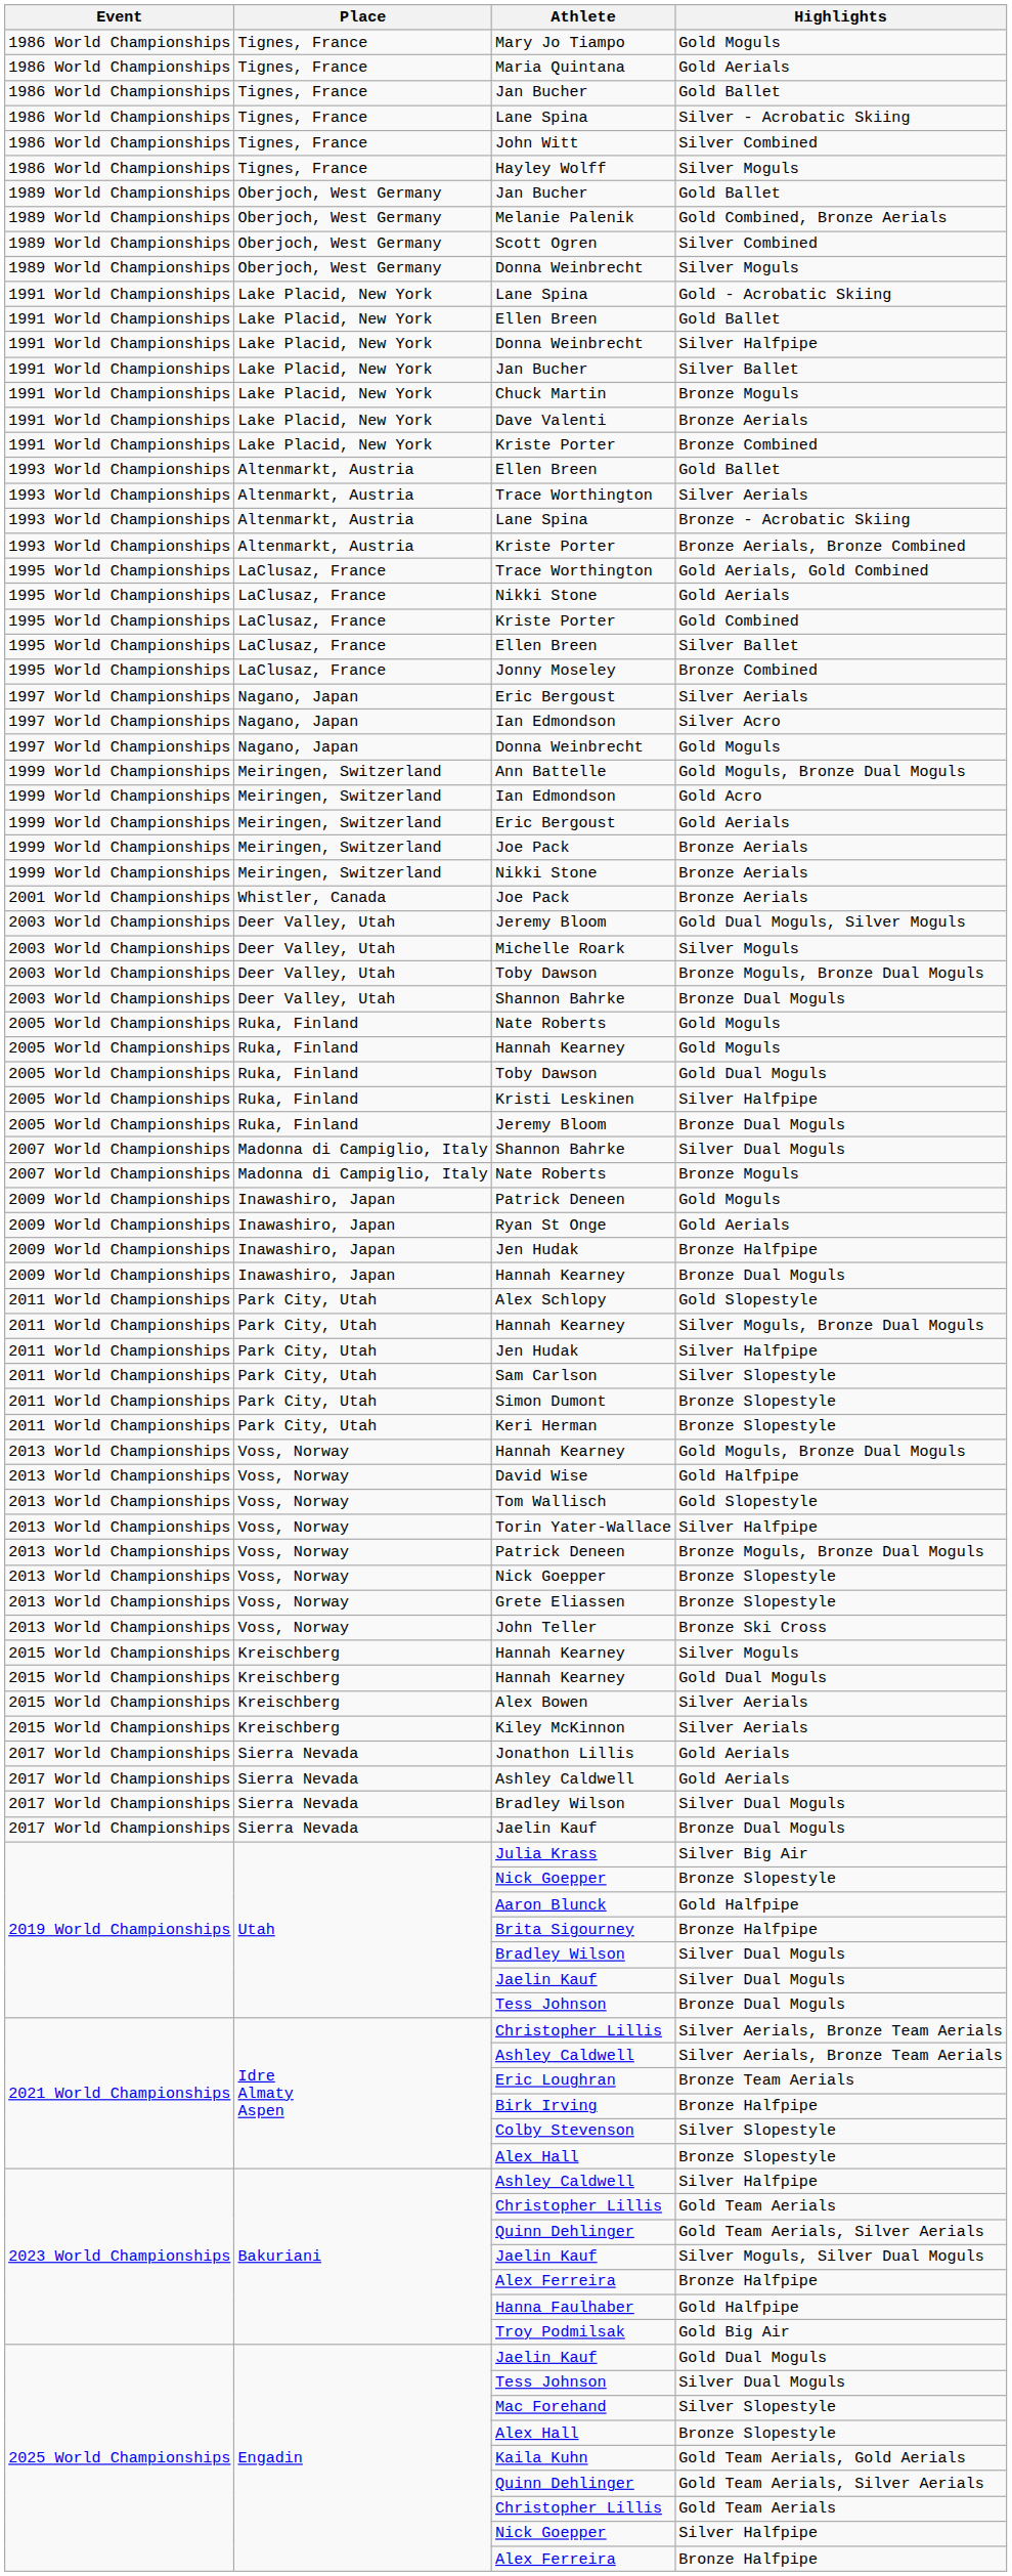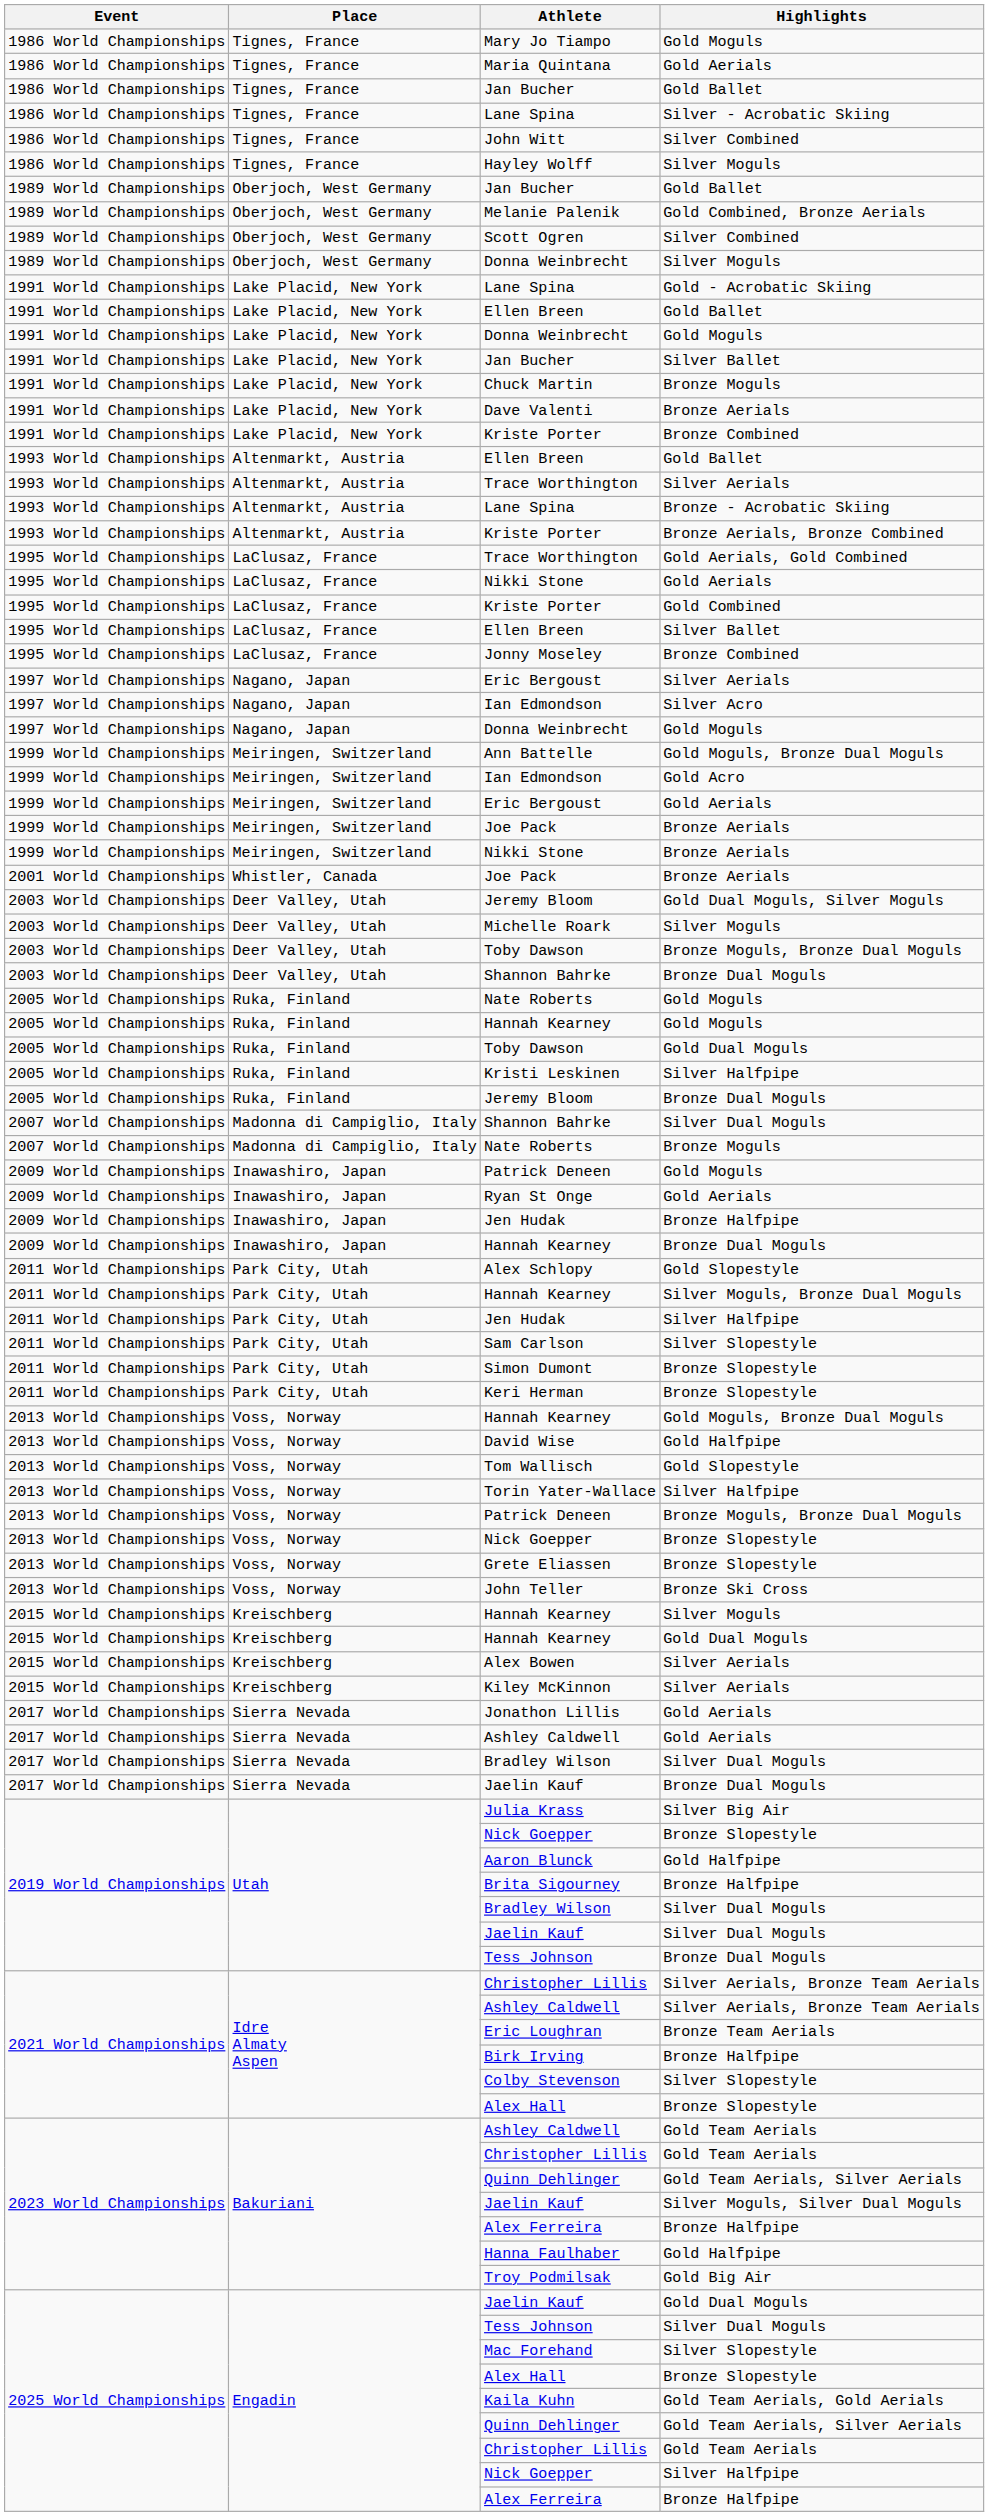 <table class="wikitable">
 <tr>
 <th>Event</th>
 <th>Place</th>
 <th>Athlete</th>
 <th>Highlights</th>
 </tr>
 <tr>
 <td>1986 World Championships</td>
 <td> Tignes, France</td>
 <td>Mary Jo Tiampo</td>
 <td>Gold Moguls</td>
 </tr>
 <tr>
 <td>1986 World Championships</td>
 <td> Tignes, France</td>
 <td>Maria Quintana</td>
 <td>Gold Aerials</td>
 </tr>
 <tr>
 <td>1986 World Championships</td>
 <td> Tignes, France</td>
 <td>Jan Bucher</td>
 <td>Gold Ballet</td>
 </tr>
 <tr>
 <td>1986 World Championships</td>
 <td> Tignes, France</td>
 <td>Lane Spina</td>
 <td>Silver - Acrobatic Skiing</td>
 </tr>
 <tr>
 <td>1986 World Championships</td>
 <td> Tignes, France</td>
 <td>John Witt</td>
 <td>Silver Combined</td>
 </tr>
 <tr>
 <td>1986 World Championships</td>
 <td> Tignes, France</td>
 <td>Hayley Wolff</td>
 <td>Silver Moguls</td>
 </tr>
 <tr>
 <td>1989 World Championships</td>
 <td> Oberjoch, West Germany</td>
 <td>Jan Bucher</td>
 <td>Gold Ballet</td>
 </tr>
 <tr>
 <td>1989 World Championships</td>
 <td> Oberjoch, West Germany</td>
 <td>Melanie Palenik</td>
 <td>Gold Combined, Bronze Aerials</td>
 </tr>
 <tr>
 <td>1989 World Championships</td>
 <td> Oberjoch, West Germany</td>
 <td>Scott Ogren</td>
 <td>Silver Combined</td>
 </tr>
 <tr>
 <td>1989 World Championships</td>
 <td> Oberjoch, West Germany</td>
 <td>Donna Weinbrecht</td>
 <td>Silver Moguls</td>
 </tr>
 <tr>
 <td>1991 World Championships</td>
 <td> Lake Placid, New York</td>
 <td>Lane Spina</td>
 <td>Gold - Acrobatic Skiing</td>
 </tr>
 <tr>
 <td>1991 World Championships</td>
 <td> Lake Placid, New York</td>
 <td>Ellen Breen</td>
 <td>Gold Ballet</td>
 </tr>
 <tr>
 <td>1991 World Championships</td>
 <td> Lake Placid, New York</td>
 <td>Donna Weinbrecht</td>
-<td>Silver Halfpipe</td>
+<td>Gold Moguls</td>
 </tr>
 <tr>
 <td>1991 World Championships</td>
 <td> Lake Placid, New York</td>
 <td>Jan Bucher</td>
 <td>Silver Ballet</td>
 </tr>
 <tr>
 <td>1991 World Championships</td>
 <td> Lake Placid, New York</td>
 <td>Chuck Martin</td>
 <td>Bronze Moguls</td>
 </tr>
 <tr>
 <td>1991 World Championships</td>
 <td> Lake Placid, New York</td>
 <td>Dave Valenti</td>
 <td>Bronze Aerials</td>
 </tr>
 <tr>
 <td>1991 World Championships</td>
 <td> Lake Placid, New York</td>
 <td>Kriste Porter</td>
 <td>Bronze Combined</td>
 </tr>
 <tr>
 <td>1993 World Championships</td>
 <td> Altenmarkt, Austria</td>
 <td>Ellen Breen</td>
 <td>Gold Ballet</td>
 </tr>
 <tr>
 <td>1993 World Championships</td>
 <td> Altenmarkt, Austria</td>
 <td>Trace Worthington</td>
 <td>Silver Aerials</td>
 </tr>
 <tr>
 <td>1993 World Championships</td>
 <td> Altenmarkt, Austria</td>
 <td>Lane Spina</td>
 <td>Bronze - Acrobatic Skiing</td>
 </tr>
 <tr>
 <td>1993 World Championships</td>
 <td> Altenmarkt, Austria</td>
 <td>Kriste Porter</td>
 <td>Bronze Aerials, Bronze Combined</td>
 </tr>
 <tr>
 <td>1995 World Championships</td>
 <td> LaClusaz, France</td>
 <td>Trace Worthington</td>
 <td>Gold Aerials, Gold Combined</td>
 </tr>
 <tr>
 <td>1995 World Championships</td>
 <td> LaClusaz, France</td>
 <td>Nikki Stone</td>
 <td>Gold Aerials</td>
 </tr>
 <tr>
 <td>1995 World Championships</td>
 <td> LaClusaz, France</td>
 <td>Kriste Porter</td>
 <td>Gold Combined</td>
 </tr>
 <tr>
 <td>1995 World Championships</td>
 <td> LaClusaz, France</td>
 <td>Ellen Breen</td>
 <td>Silver Ballet</td>
 </tr>
 <tr>
 <td>1995 World Championships</td>
 <td> LaClusaz, France</td>
 <td>Jonny Moseley</td>
 <td>Bronze Combined</td>
 </tr>
 <tr>
 <td>1997 World Championships</td>
 <td> Nagano, Japan</td>
 <td>Eric Bergoust</td>
 <td>Silver Aerials</td>
 </tr>
 <tr>
 <td>1997 World Championships</td>
 <td> Nagano, Japan</td>
 <td>Ian Edmondson</td>
 <td>Silver Acro</td>
 </tr>
 <tr>
 <td>1997 World Championships</td>
 <td> Nagano, Japan</td>
 <td>Donna Weinbrecht</td>
 <td>Gold Moguls</td>
 </tr>
 <tr>
 <td>1999 World Championships</td>
 <td> Meiringen, Switzerland</td>
 <td>Ann Battelle</td>
 <td>Gold Moguls, Bronze Dual Moguls</td>
 </tr>
 <tr>
 <td>1999 World Championships</td>
 <td> Meiringen, Switzerland</td>
 <td>Ian Edmondson</td>
 <td>Gold Acro</td>
 </tr>
 <tr>
 <td>1999 World Championships</td>
 <td> Meiringen, Switzerland</td>
 <td>Eric Bergoust</td>
 <td>Gold Aerials</td>
 </tr>
 <tr>
 <td>1999 World Championships</td>
 <td> Meiringen, Switzerland</td>
 <td>Joe Pack</td>
 <td>Bronze Aerials</td>
 </tr>
 <tr>
 <td>1999 World Championships</td>
 <td> Meiringen, Switzerland</td>
 <td>Nikki Stone</td>
 <td>Bronze Aerials</td>
 </tr>
 <tr>
 <td>2001 World Championships</td>
 <td> Whistler, Canada</td>
 <td>Joe Pack</td>
 <td>Bronze Aerials</td>
 </tr>
 <tr>
 <td>2003 World Championships</td>
 <td> Deer Valley, Utah</td>
 <td>Jeremy Bloom</td>
 <td>Gold Dual Moguls, Silver Moguls</td>
 </tr>
 <tr>
 <td>2003 World Championships</td>
 <td> Deer Valley, Utah</td>
 <td>Michelle Roark</td>
 <td>Silver Moguls</td>
 </tr>
 <tr>
 <td>2003 World Championships</td>
 <td> Deer Valley, Utah</td>
 <td>Toby Dawson</td>
 <td>Bronze Moguls, Bronze Dual Moguls</td>
 </tr>
 <tr>
 <td>2003 World Championships</td>
 <td> Deer Valley, Utah</td>
 <td>Shannon Bahrke</td>
 <td>Bronze Dual Moguls</td>
 </tr>
 <tr>
 <td>2005 World Championships</td>
 <td> Ruka, Finland</td>
 <td>Nate Roberts</td>
 <td>Gold Moguls</td>
 </tr>
 <tr>
 <td>2005 World Championships</td>
 <td> Ruka, Finland</td>
 <td>Hannah Kearney</td>
 <td>Gold Moguls</td>
 </tr>
 <tr>
 <td>2005 World Championships</td>
 <td> Ruka, Finland</td>
 <td>Toby Dawson</td>
 <td>Gold Dual Moguls</td>
 </tr>
 <tr>
 <td>2005 World Championships</td>
 <td> Ruka, Finland</td>
 <td>Kristi Leskinen</td>
 <td>Silver Halfpipe</td>
 </tr>
 <tr>
 <td>2005 World Championships</td>
 <td> Ruka, Finland</td>
 <td>Jeremy Bloom</td>
 <td>Bronze Dual Moguls</td>
 </tr>
 <tr>
 <td>2007 World Championships</td>
 <td> Madonna di Campiglio, Italy</td>
 <td>Shannon Bahrke</td>
 <td>Silver Dual Moguls</td>
 </tr>
 <tr>
 <td>2007 World Championships</td>
 <td> Madonna di Campiglio, Italy</td>
 <td>Nate Roberts</td>
 <td>Bronze Moguls</td>
 </tr>
 <tr>
 <td>2009 World Championships</td>
 <td> Inawashiro, Japan</td>
 <td>Patrick Deneen</td>
 <td>Gold Moguls</td>
 </tr>
 <tr>
 <td>2009 World Championships</td>
 <td> Inawashiro, Japan</td>
 <td>Ryan St Onge</td>
 <td>Gold Aerials</td>
 </tr>
 <tr>
 <td>2009 World Championships</td>
 <td> Inawashiro, Japan</td>
 <td>Jen Hudak</td>
 <td>Bronze Halfpipe</td>
 </tr>
 <tr>
 <td>2009 World Championships</td>
 <td> Inawashiro, Japan</td>
 <td>Hannah Kearney</td>
 <td>Bronze Dual Moguls</td>
 </tr>
 <tr>
 <td>2011 World Championships</td>
 <td> Park City, Utah</td>
 <td>Alex Schlopy</td>
 <td>Gold Slopestyle</td>
 </tr>
 <tr>
 <td>2011 World Championships</td>
 <td> Park City, Utah</td>
 <td>Hannah Kearney</td>
 <td>Silver Moguls, Bronze Dual Moguls</td>
 </tr>
 <tr>
 <td>2011 World Championships</td>
 <td> Park City, Utah</td>
 <td>Jen Hudak</td>
 <td>Silver Halfpipe</td>
 </tr>
 <tr>
 <td>2011 World Championships</td>
 <td> Park City, Utah</td>
 <td>Sam Carlson</td>
 <td>Silver Slopestyle</td>
 </tr>
 <tr>
 <td>2011 World Championships</td>
 <td> Park City, Utah</td>
 <td>Simon Dumont</td>
 <td>Bronze Slopestyle</td>
 </tr>
 <tr>
 <td>2011 World Championships</td>
 <td> Park City, Utah</td>
 <td>Keri Herman</td>
 <td>Bronze Slopestyle</td>
 </tr>
 <tr>
 <td>2013 World Championships</td>
 <td> Voss, Norway</td>
 <td>Hannah Kearney</td>
 <td>Gold Moguls, Bronze Dual Moguls</td>
 </tr>
 <tr>
 <td>2013 World Championships</td>
 <td> Voss, Norway</td>
 <td>David Wise</td>
 <td>Gold Halfpipe</td>
 </tr>
 <tr>
 <td>2013 World Championships</td>
 <td> Voss, Norway</td>
 <td>Tom Wallisch</td>
 <td>Gold Slopestyle</td>
 </tr>
 <tr>
 <td>2013 World Championships</td>
 <td> Voss, Norway</td>
 <td>Torin Yater-Wallace</td>
 <td>Silver Halfpipe</td>
 </tr>
 <tr>
 <td>2013 World Championships</td>
 <td> Voss, Norway</td>
 <td>Patrick Deneen</td>
 <td>Bronze Moguls, Bronze Dual Moguls</td>
 </tr>
 <tr>
 <td>2013 World Championships</td>
 <td> Voss, Norway</td>
 <td>Nick Goepper</td>
 <td>Bronze Slopestyle</td>
 </tr>
 <tr>
 <td>2013 World Championships</td>
 <td> Voss, Norway</td>
 <td>Grete Eliassen</td>
 <td>Bronze Slopestyle</td>
 </tr>
 <tr>
 <td>2013 World Championships</td>
 <td> Voss, Norway</td>
 <td>John Teller</td>
 <td>Bronze Ski Cross</td>
 </tr>
 <tr>
 <td>2015 World Championships</td>
 <td> Kreischberg</td>
 <td>Hannah Kearney</td>
 <td>Silver Moguls</td>
 </tr>
 <tr>
 <td>2015 World Championships</td>
 <td> Kreischberg</td>
 <td>Hannah Kearney</td>
 <td>Gold Dual Moguls</td>
 </tr>
 <tr>
 <td>2015 World Championships</td>
 <td> Kreischberg</td>
 <td>Alex Bowen</td>
 <td>Silver Aerials</td>
 </tr>
 <tr>
 <td>2015 World Championships</td>
 <td> Kreischberg</td>
 <td>Kiley McKinnon</td>
 <td>Silver Aerials</td>
 </tr>
 <tr>
 <td>2017 World Championships</td>
 <td> Sierra Nevada</td>
 <td>Jonathon Lillis</td>
 <td>Gold Aerials</td>
 </tr>
 <tr>
 <td>2017 World Championships</td>
 <td> Sierra Nevada</td>
 <td>Ashley Caldwell</td>
 <td>Gold Aerials</td>
 </tr>
 <tr>
 <td>2017 World Championships</td>
 <td> Sierra Nevada</td>
 <td>Bradley Wilson</td>
 <td>Silver Dual Moguls</td>
 </tr>
 <tr>
 <td>2017 World Championships</td>
 <td> Sierra Nevada</td>
 <td>Jaelin Kauf</td>
 <td>Bronze Dual Moguls</td>
 </tr>
 <tr>
 <td rowspan=7><a href='#'>2019 World Championships</a></td>
 <td rowspan=7> <a href='#'>Utah</a></td>
 <td><a href='#'>Julia Krass</a></td>
 <td>Silver Big Air</td>
 </tr>
 <tr>
 <td><a href='#'>Nick Goepper</a></td>
 <td>Bronze Slopestyle</td>
 </tr>
 <tr>
 <td><a href='#'>Aaron Blunck</a></td>
 <td>Gold Halfpipe</td>
 </tr>
 <tr>
 <td><a href='#'>Brita Sigourney</a></td>
 <td>Bronze Halfpipe</td>
 </tr>
 <tr>
 <td><a href='#'>Bradley Wilson</a></td>
 <td>Silver Dual Moguls</td>
 </tr>
 <tr>
 <td><a href='#'>Jaelin Kauf</a></td>
 <td>Silver Dual Moguls</td>
 </tr>
 <tr>
 <td><a href='#'>Tess Johnson</a></td>
 <td>Bronze Dual Moguls</td>
 </tr>
 <tr>
 <td rowspan=6><a href='#'>2021 World Championships</a></td>
 <td rowspan=6> <a href='#'>Idre</a><br> <a href='#'>Almaty</a><br> <a href='#'>Aspen</a></td>
 <td><a href='#'>Christopher Lillis</a></td>
 <td>Silver Aerials, Bronze Team Aerials</td>
 </tr>
 <tr>
 <td><a href='#'>Ashley Caldwell</a></td>
 <td>Silver Aerials, Bronze Team Aerials</td>
 </tr>
 <tr>
 <td><a href='#'>Eric Loughran</a></td>
 <td>Bronze Team Aerials</td>
 </tr>
 <tr>
 <td><a href='#'>Birk Irving</a></td>
 <td>Bronze Halfpipe</td>
 </tr>
 <tr>
 <td><a href='#'>Colby Stevenson</a></td>
 <td>Silver Slopestyle</td>
 </tr>
 <tr>
 <td><a href='#'>Alex Hall</a></td>
 <td>Bronze Slopestyle</td>
 </tr>
 <tr>
 <td rowspan=7><a href='#'>2023 World Championships</a></td>
 <td rowspan=7> <a href='#'>Bakuriani</a></td>
 <td><a href='#'>Ashley Caldwell</a></td>
-<td>Silver Halfpipe</td>
+<td>Gold Team Aerials</td>
 </tr>
 <tr>
 <td><a href='#'>Christopher Lillis</a></td>
 <td>Gold Team Aerials</td>
 </tr>
 <tr>
 <td><a href='#'>Quinn Dehlinger</a></td>
 <td>Gold Team Aerials, Silver Aerials</td>
 </tr>
 <tr>
 <td><a href='#'>Jaelin Kauf</a></td>
 <td>Silver Moguls, Silver Dual Moguls</td>
 </tr>
 <tr>
 <td><a href='#'>Alex Ferreira</a></td>
 <td>Bronze Halfpipe</td>
 </tr>
 <tr>
 <td><a href='#'>Hanna Faulhaber</a></td>
 <td>Gold Halfpipe</td>
 </tr>
 <tr>
 <td><a href='#'>Troy Podmilsak</a></td>
 <td>Gold Big Air</td>
 </tr>
 <tr>
 <td rowspan=9><a href='#'>2025 World Championships</a></td>
 <td rowspan=9> <a href='#'>Engadin</a></td>
 <td><a href='#'>Jaelin Kauf</a></td>
 <td>Gold Dual Moguls</td>
 </tr>
 <tr>
 <td><a href='#'>Tess Johnson</a></td>
 <td>Silver Dual Moguls</td>
 </tr>
 <tr>
 <td><a href='#'>Mac Forehand</a></td>
 <td>Silver Slopestyle</td>
 </tr>
 <tr>
 <td><a href='#'>Alex Hall</a></td>
 <td>Bronze Slopestyle</td>
 </tr>
 <tr>
 <td><a href='#'>Kaila Kuhn</a></td>
 <td>Gold Team Aerials, Gold Aerials</td>
 </tr>
 <tr>
 <td><a href='#'>Quinn Dehlinger</a></td>
 <td>Gold Team Aerials, Silver Aerials</td>
 </tr>
 <tr>
 <td><a href='#'>Christopher Lillis</a></td>
 <td>Gold Team Aerials</td>
 </tr>
 <tr>
 <td><a href='#'>Nick Goepper</a></td>
 <td>Silver Halfpipe</td>
 </tr>
 <tr>
 <td><a href='#'>Alex Ferreira</a></td>
 <td>Bronze Halfpipe</td>
 </tr>
 </table>
